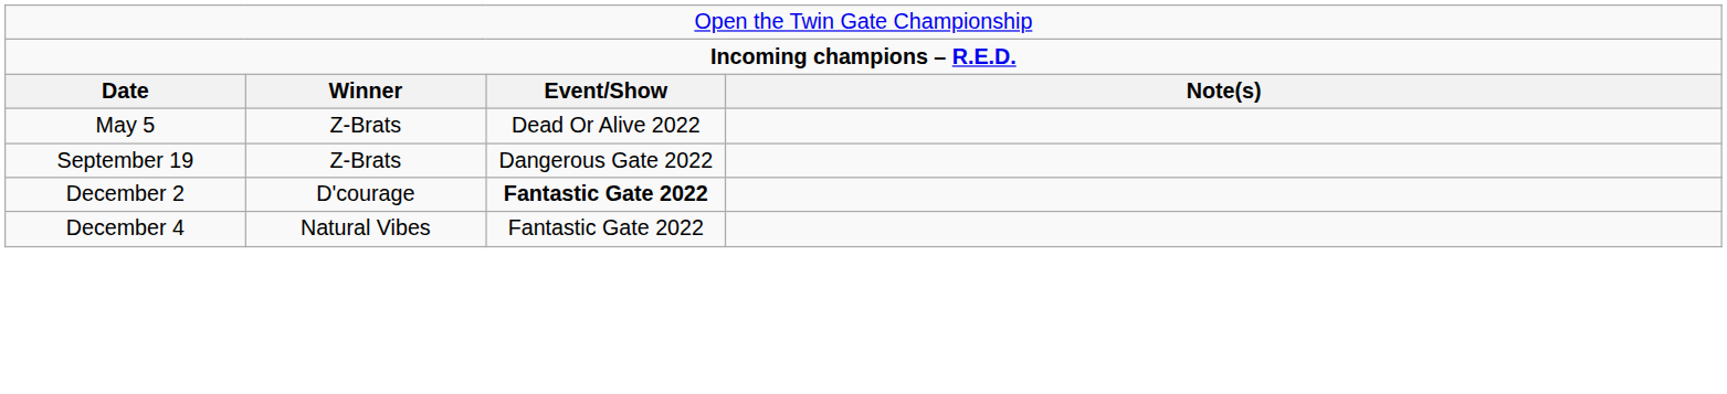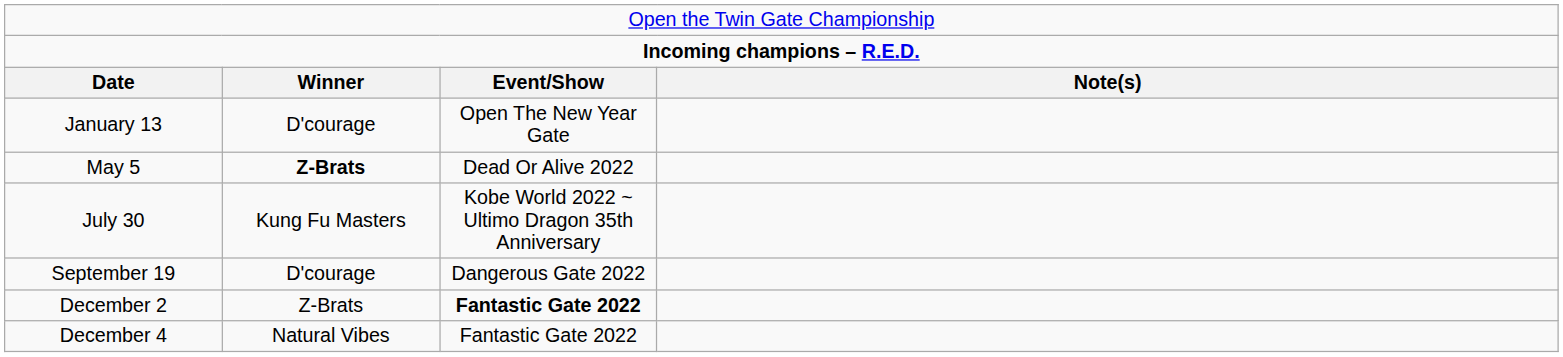 <table class="wikitable" style="text-align:center; width:100%;">
 <tr>
 <td colspan="4" style="text-align: center;"><a href='#'>Open the Twin Gate Championship</a></td>
 </tr>
 <tr>
 <td colspan="4" style="text-align: center;"><strong>Incoming champions – <a href='#'>R.E.D.</a> </strong></td>
 </tr>
 <tr>
 <th width=14%>Date</th>
 <th width=14%>Winner</th>
 <th width=14%>Event/Show</th>
 <th width=58%>Note(s)</th>
 </tr>
 <tr>
+<td>January 13</td>
+<td>D'courage<br></td>
+<td>Open The New Year Gate<br></td>
+<td></td>
+</tr>
+<tr>
 <td>May 5</td>
-<td>Z-Brats<br></td>
+<td><strong>Z-Brats<br></strong></td>
 <td>Dead Or Alive 2022</td>
 <td></td>
 </tr>
 <tr>
+<td>July 30</td>
+<td>Kung Fu Masters<br></td>
+<td>Kobe World 2022 ~ Ultimo Dragon 35th Anniversary</td>
+<td></td>
+</tr>
+<tr>
 <td>September 19</td>
-<td>Z-Brats<br></td>
+<td>D'courage<br></td>
 <td>Dangerous Gate 2022</td>
 <td></td>
 </tr>
 <tr>
 <td>December 2</td>
-<td>D'courage<br></td>
+<td>Z-Brats<br></td>
 <td><strong>Fantastic Gate 2022<br></strong></td>
 <td></td>
 </tr>
 <tr>
 <td>December 4</td>
 <td>Natural Vibes<br></td>
 <td>Fantastic Gate 2022<br></td>
 <td></td>
 </tr>
 </table>
